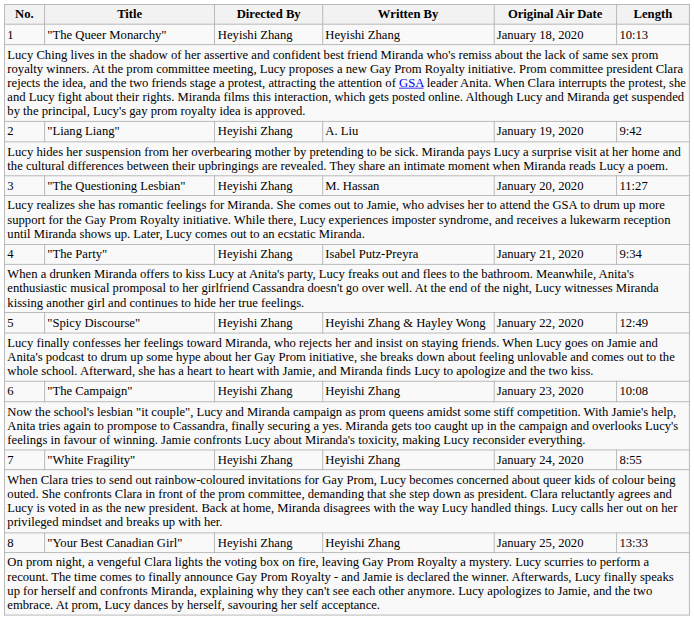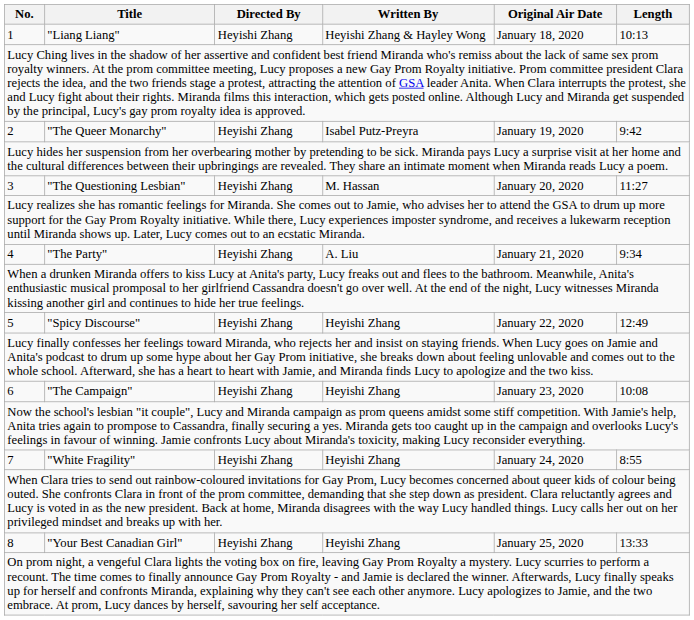 <table class="wikitable">
 <tr>
 <th>No.</th>
 <th>Title</th>
 <th>Directed By</th>
 <th>Written By</th>
 <th>Original Air Date</th>
 <th>Length</th>
 </tr>
 <tr>
 <td>1</td>
-<td>"The Queer Monarchy"</td>
+<td>"Liang Liang"</td>
 <td>Heyishi Zhang</td>
-<td>Heyishi Zhang</td>
+<td>Heyishi Zhang & Hayley Wong</td>
 <td>January 18, 2020</td>
 <td>10:13</td>
 </tr>
 <tr>
 <td colspan="6">Lucy Ching lives in the shadow of her assertive and confident best friend Miranda who's remiss about the lack of same sex prom royalty winners. At the prom committee meeting, Lucy proposes a new Gay Prom Royalty initiative. Prom committee president Clara rejects the idea, and the two friends stage a protest, attracting the attention of <a href='#'>GSA</a> leader Anita. When Clara interrupts the protest, she and Lucy fight about their rights. Miranda films this interaction, which gets posted online. Although Lucy and Miranda get suspended by the principal, Lucy's gay prom royalty idea is approved.</td>
 </tr>
 <tr>
 <td>2</td>
-<td>"Liang Liang"</td>
+<td>"The Queer Monarchy"</td>
 <td>Heyishi Zhang</td>
-<td>A. Liu</td>
+<td>Isabel Putz-Preyra</td>
 <td>January 19, 2020</td>
 <td>9:42</td>
 </tr>
 <tr>
 <td colspan="6">Lucy hides her suspension from her overbearing mother by pretending to be sick. Miranda pays Lucy a surprise visit at her home and the cultural differences between their upbringings are revealed. They share an intimate moment when Miranda reads Lucy a poem.</td>
 </tr>
 <tr>
 <td>3</td>
 <td>"The Questioning Lesbian"</td>
 <td>Heyishi Zhang</td>
 <td>M. Hassan</td>
 <td>January 20, 2020</td>
 <td>11:27</td>
 </tr>
 <tr>
 <td colspan="6">Lucy realizes she has romantic feelings for Miranda. She comes out to Jamie, who advises her to attend the GSA to drum up more support for the Gay Prom Royalty initiative. While there, Lucy experiences imposter syndrome, and receives a lukewarm reception until Miranda shows up. Later, Lucy comes out to an ecstatic Miranda.</td>
 </tr>
 <tr>
 <td>4</td>
 <td>"The Party"</td>
 <td>Heyishi Zhang</td>
-<td>Isabel Putz-Preyra</td>
+<td>A. Liu</td>
 <td>January 21, 2020</td>
 <td>9:34</td>
 </tr>
 <tr>
 <td colspan="6">When a drunken Miranda offers to kiss Lucy at Anita's party, Lucy freaks out and flees to the bathroom. Meanwhile, Anita's enthusiastic musical promposal to her girlfriend Cassandra doesn't go over well.  At the end of the night, Lucy witnesses Miranda kissing another girl and continues to hide her true feelings.</td>
 </tr>
 <tr>
 <td>5</td>
 <td>"Spicy Discourse"</td>
 <td>Heyishi Zhang</td>
-<td>Heyishi Zhang & Hayley Wong</td>
+<td>Heyishi Zhang</td>
 <td>January 22, 2020</td>
 <td>12:49</td>
 </tr>
 <tr>
 <td colspan="6">Lucy finally confesses her feelings toward Miranda, who rejects her and insist on staying friends. When Lucy goes on Jamie and Anita's podcast to drum up some hype about her Gay Prom initiative, she breaks down about feeling unlovable and comes out to the whole school. Afterward, she has a heart to heart with Jamie, and Miranda finds Lucy to apologize and the two kiss.</td>
 </tr>
 <tr>
 <td>6</td>
 <td>"The Campaign"</td>
 <td>Heyishi Zhang</td>
 <td>Heyishi Zhang</td>
 <td>January 23, 2020</td>
 <td>10:08</td>
 </tr>
 <tr>
 <td colspan="6">Now the school's lesbian "it couple", Lucy and Miranda campaign as prom queens amidst some stiff competition. With Jamie's help, Anita tries again to prompose to Cassandra, finally securing a yes. Miranda gets too caught up in the campaign and overlooks Lucy's feelings in favour of winning. Jamie confronts Lucy about Miranda's toxicity, making Lucy reconsider everything.</td>
 </tr>
 <tr>
 <td>7</td>
 <td>"White Fragility"</td>
 <td>Heyishi Zhang</td>
 <td>Heyishi Zhang</td>
 <td>January 24, 2020</td>
 <td>8:55</td>
 </tr>
 <tr>
 <td colspan="6">When Clara tries to send out rainbow-coloured invitations for Gay Prom, Lucy becomes concerned about queer kids of colour being outed. She confronts Clara in front of the prom committee, demanding that she step down as president. Clara reluctantly agrees and Lucy is voted in as the new president. Back at home, Miranda disagrees with the way Lucy handled things. Lucy calls her out on her privileged mindset and breaks up with her.</td>
 </tr>
 <tr>
 <td>8</td>
 <td>"Your Best Canadian Girl"</td>
 <td>Heyishi Zhang</td>
 <td>Heyishi Zhang</td>
 <td>January 25, 2020</td>
 <td>13:33</td>
 </tr>
 <tr>
 <td colspan="6">On prom night, a vengeful Clara lights the voting box on fire, leaving Gay Prom Royalty a mystery. Lucy scurries to perform a recount. The time comes to finally announce Gay Prom Royalty - and Jamie is declared the winner. Afterwards, Lucy finally speaks up for herself and confronts Miranda, explaining why they can't see each other anymore. Lucy apologizes to Jamie, and the two embrace. At prom, Lucy dances by herself, savouring her self acceptance.</td>
 </tr>
 </table>
